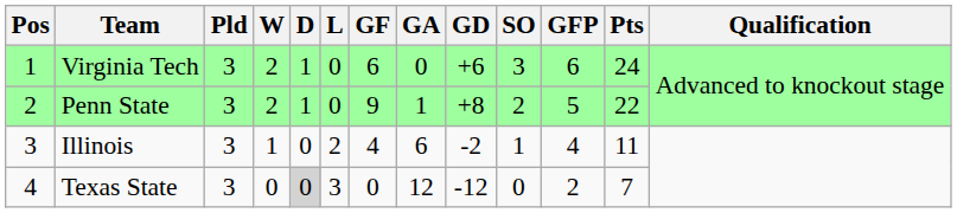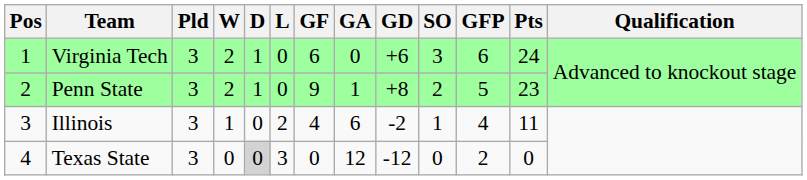 <table class="wikitable" style="text-align:center"; margin: 1em auto">
 <tr>
 <th>Pos</th>
 <th>Team</th>
 <th>Pld</th>
 <th>W</th>
 <th>D</th>
 <th>L</th>
 <th>GF</th>
 <th>GA</th>
 <th>GD</th>
 <th>SO</th>
 <th>GFP</th>
 <th>Pts</th>
 <th>Qualification</th>
 </tr>
 <tr bgcolor="#9eff9e">
 <td>1</td>
 <td style="text-align:left">Virginia Tech</td>
 <td>3</td>
 <td>2</td>
 <td>1</td>
 <td>0</td>
 <td>6</td>
 <td>0</td>
 <td>+6</td>
 <td>3</td>
 <td>6</td>
 <td>24</td>
 <td rowspan="2">Advanced to knockout stage</td>
 </tr>
 <tr bgcolor="#9eff9e">
 <td>2</td>
 <td style="text-align:left">Penn State</td>
 <td>3</td>
 <td>2</td>
 <td>1</td>
 <td>0</td>
 <td>9</td>
 <td>1</td>
 <td>+8</td>
 <td>2</td>
 <td>5</td>
-<td>22</td>
+<td>23</td>
 </tr>
 <tr>
 <td>3</td>
 <td style="text-align:left">Illinois</td>
 <td>3</td>
 <td>1</td>
 <td>0</td>
 <td>2</td>
 <td>4</td>
 <td>6</td>
 <td>-2</td>
 <td>1</td>
 <td>4</td>
 <td>11</td>
 <td rowspan="2"></td>
 </tr>
 <tr>
 <td>4</td>
 <td style="text-align:left">Texas State</td>
 <td>3</td>
 <td>0</td>
 <td style="background: lightgrey;">0</td>
 <td>3</td>
 <td>0</td>
 <td>12</td>
 <td>-12</td>
 <td>0</td>
 <td>2</td>
-<td>7</td>
+<td>0</td>
 </tr>
 </table>
